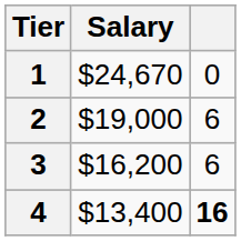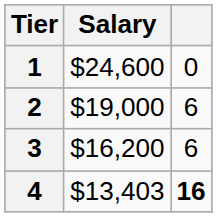 <table class="wikitable plainrowheaders" style="text-align:center; margin:1em;">
 <tr>
 <th scope="col">Tier</th>
 <th scope="col">Salary</th>
 <th scope="col"></th>
 </tr>
 <tr>
 <th scope="row" style="text-align:center;">1</th>
-<td>$24,670</td>
+<td>$24,600</td>
 <td>0</td>
 </tr>
 <tr>
 <th scope="row" style="text-align:center;">2</th>
 <td>$19,000</td>
 <td>6</td>
 </tr>
 <tr>
 <th scope="row" style="text-align:center;">3</th>
 <td>$16,200</td>
 <td>6</td>
 </tr>
 <tr>
 <th scope="row" style="text-align:center;">4</th>
-<td>$13,400</td>
+<td>$13,403</td>
 <td><strong>16</strong></td>
 </tr>
 </table>
